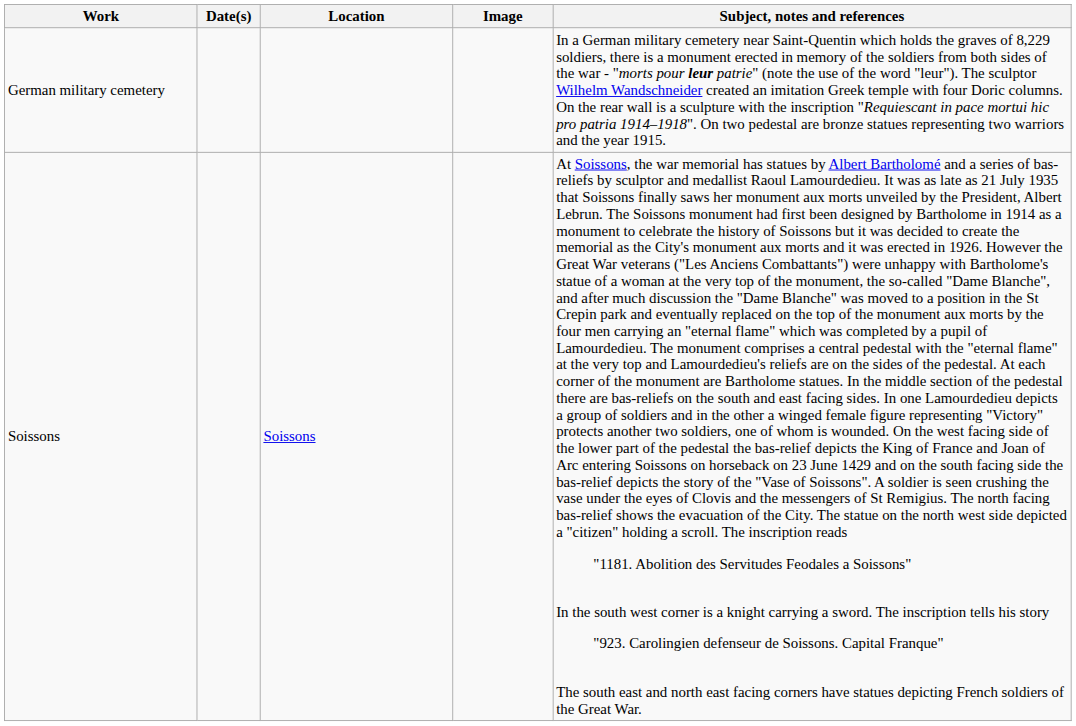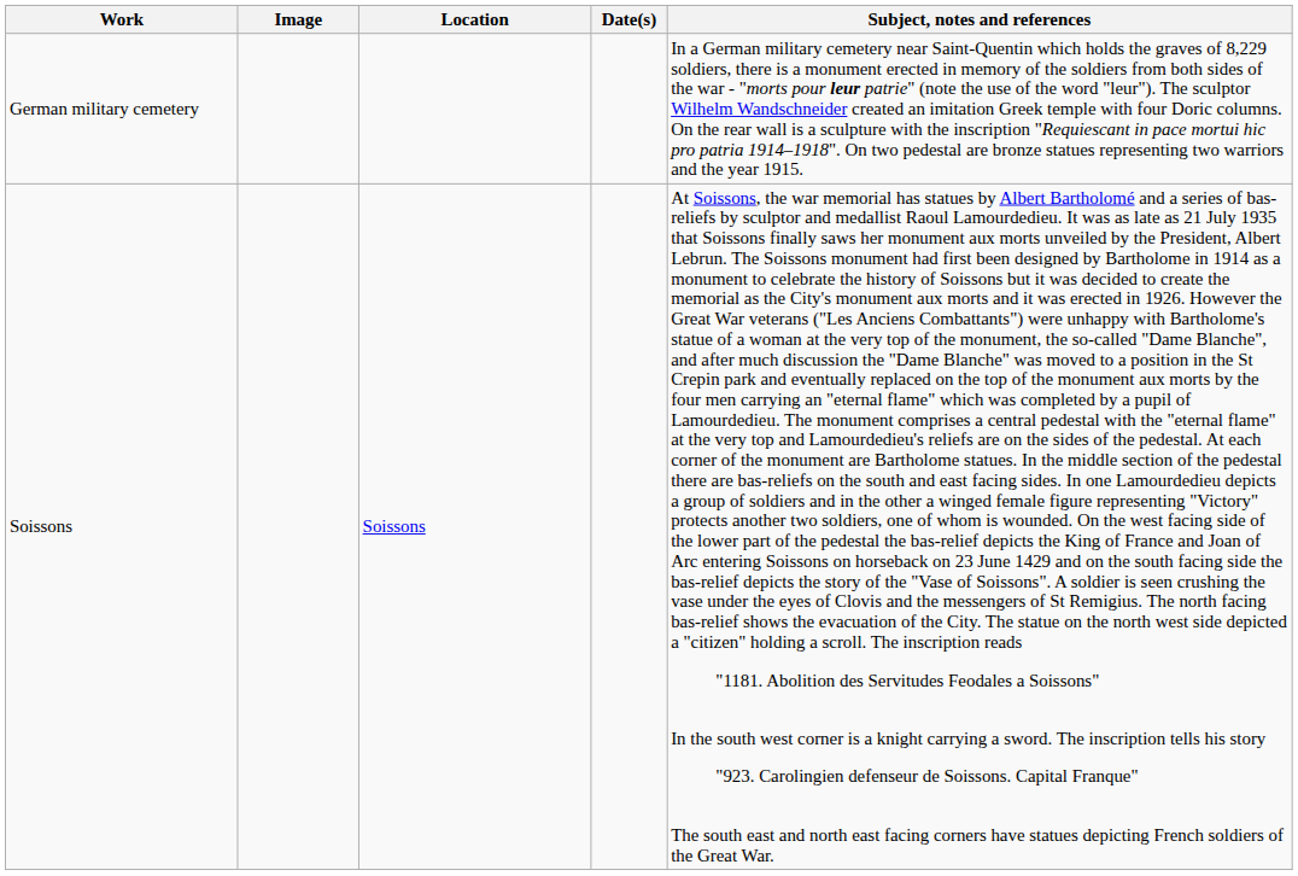 <table class="wikitable sortable">
 <tr>
 <th style="width:200px">Work</th>
+<th style="width:100px" class="sortable">Image</th>
+<th style="width:200px">Location</th>
 <th style="width:60px">Date(s)</th>
-<th style="width:200px">Location</th>
-<th style="width:100px" class="sortable">Image</th>
 <th style="width:550px" class="unsortable">Subject, notes and references</th>
 </tr>
 <tr>
 <td>German military cemetery</td>
 <td></td>
 <td></td>
 <td></td>
 <td>In a German military cemetery near Saint-Quentin which holds the graves of 8,229 soldiers, there is a monument erected in memory of the soldiers from both sides of the war - "<em>morts pour <strong>leur</strong> patrie</em>" (note the use of the word "leur"). The sculptor <a href='#'>Wilhelm Wandschneider</a> created an imitation Greek temple with four Doric columns. On the rear wall is a sculpture with the inscription "<em>Requiescant in pace mortui hic pro patria 1914–1918</em>". On two pedestal are bronze statues representing two warriors and the year 1915.</td>
 </tr>
 <tr>
 <td>Soissons</td>
 <td></td>
 <td><a href='#'>Soissons</a></td>
 <td></td>
 <td>At <a href='#'>Soissons</a>, the war memorial has statues by <a href='#'>Albert Bartholomé</a> and a series of bas-reliefs by sculptor and medallist Raoul Lamourdedieu. It was as late as 21 July 1935 that Soissons finally saws her monument aux morts unveiled by the President, Albert Lebrun. The Soissons monument had first been designed by Bartholome in 1914 as a monument to celebrate the history of Soissons but it was decided to create the memorial as the City's monument aux morts and it was erected in 1926. However the Great War veterans ("Les Anciens Combattants") were unhappy with Bartholome's statue of a woman at the very top of the monument, the so-called "Dame Blanche", and after much discussion the "Dame Blanche" was moved to a position in the St Crepin park and eventually replaced on the top of the monument aux morts by the four men carrying an "eternal flame" which was completed by a pupil of Lamourdedieu. The monument comprises a central pedestal with the "eternal flame" at the very top and Lamourdedieu's reliefs are on the sides of the pedestal. At each corner of the monument are Bartholome statues. In the middle section of the pedestal there are bas-reliefs on the south and east facing sides. In one Lamourdedieu depicts a group of soldiers and in the other a winged female figure representing "Victory" protects another two soldiers, one of whom is wounded. On the west facing side of the lower part of the pedestal the bas-relief depicts the King of France and Joan of Arc entering Soissons on horseback on 23 June 1429 and on the south facing side the bas-relief depicts the story of the "Vase of Soissons". A soldier is seen crushing the vase under the eyes of Clovis and the messengers of St Remigius. The north facing bas-relief shows the evacuation of the City. The statue on the north west side depicted a "citizen" holding a scroll. The inscription reads<blockquote>"1181. Abolition des Servitudes Feodales a Soissons"</blockquote><br>In the south west corner is a knight carrying a sword. The inscription tells his story<blockquote>"923. Carolingien defenseur de Soissons. Capital Franque"</blockquote><br>The south east and north east facing corners have statues depicting French soldiers of the Great War.</td>
 </tr>
 </table>
